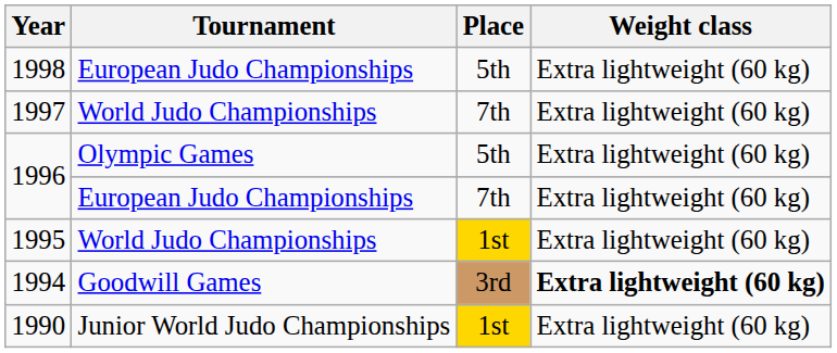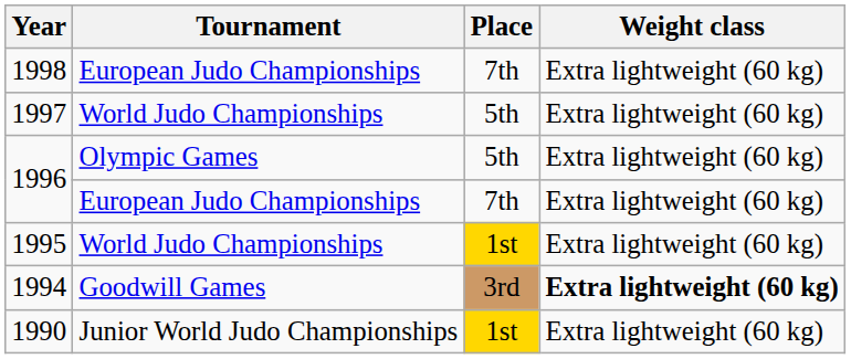 <table class=wikitable>
 <tr>
 <th>Year</th>
 <th>Tournament</th>
 <th>Place</th>
 <th>Weight class</th>
 </tr>
 <tr>
 <td>1998</td>
 <td><a href='#'>European Judo Championships</a></td>
-<td align="center">5th</td>
+<td align="center">7th</td>
 <td>Extra lightweight (60 kg)</td>
 </tr>
 <tr>
 <td>1997</td>
 <td><a href='#'>World Judo Championships</a></td>
-<td align="center">7th</td>
+<td align="center">5th</td>
 <td>Extra lightweight (60 kg)</td>
 </tr>
 <tr>
 <td rowspan=2>1996</td>
 <td><a href='#'>Olympic Games</a></td>
 <td align="center">5th</td>
 <td>Extra lightweight (60 kg)</td>
 </tr>
 <tr>
 <td><a href='#'>European Judo Championships</a></td>
 <td align="center">7th</td>
 <td>Extra lightweight (60 kg)</td>
 </tr>
 <tr>
 <td>1995</td>
 <td><a href='#'>World Judo Championships</a></td>
 <td bgcolor="gold" align="center">1st</td>
 <td>Extra lightweight (60 kg)</td>
 </tr>
 <tr>
 <td>1994</td>
 <td><a href='#'>Goodwill Games</a></td>
 <td bgcolor="cc9966" align="center">3rd</td>
 <td><strong>Extra lightweight (60 kg)</strong></td>
 </tr>
 <tr>
 <td>1990</td>
 <td>Junior World Judo Championships</td>
 <td bgcolor="gold" align="center">1st</td>
 <td>Extra lightweight (60 kg)</td>
 </tr>
 </table>
